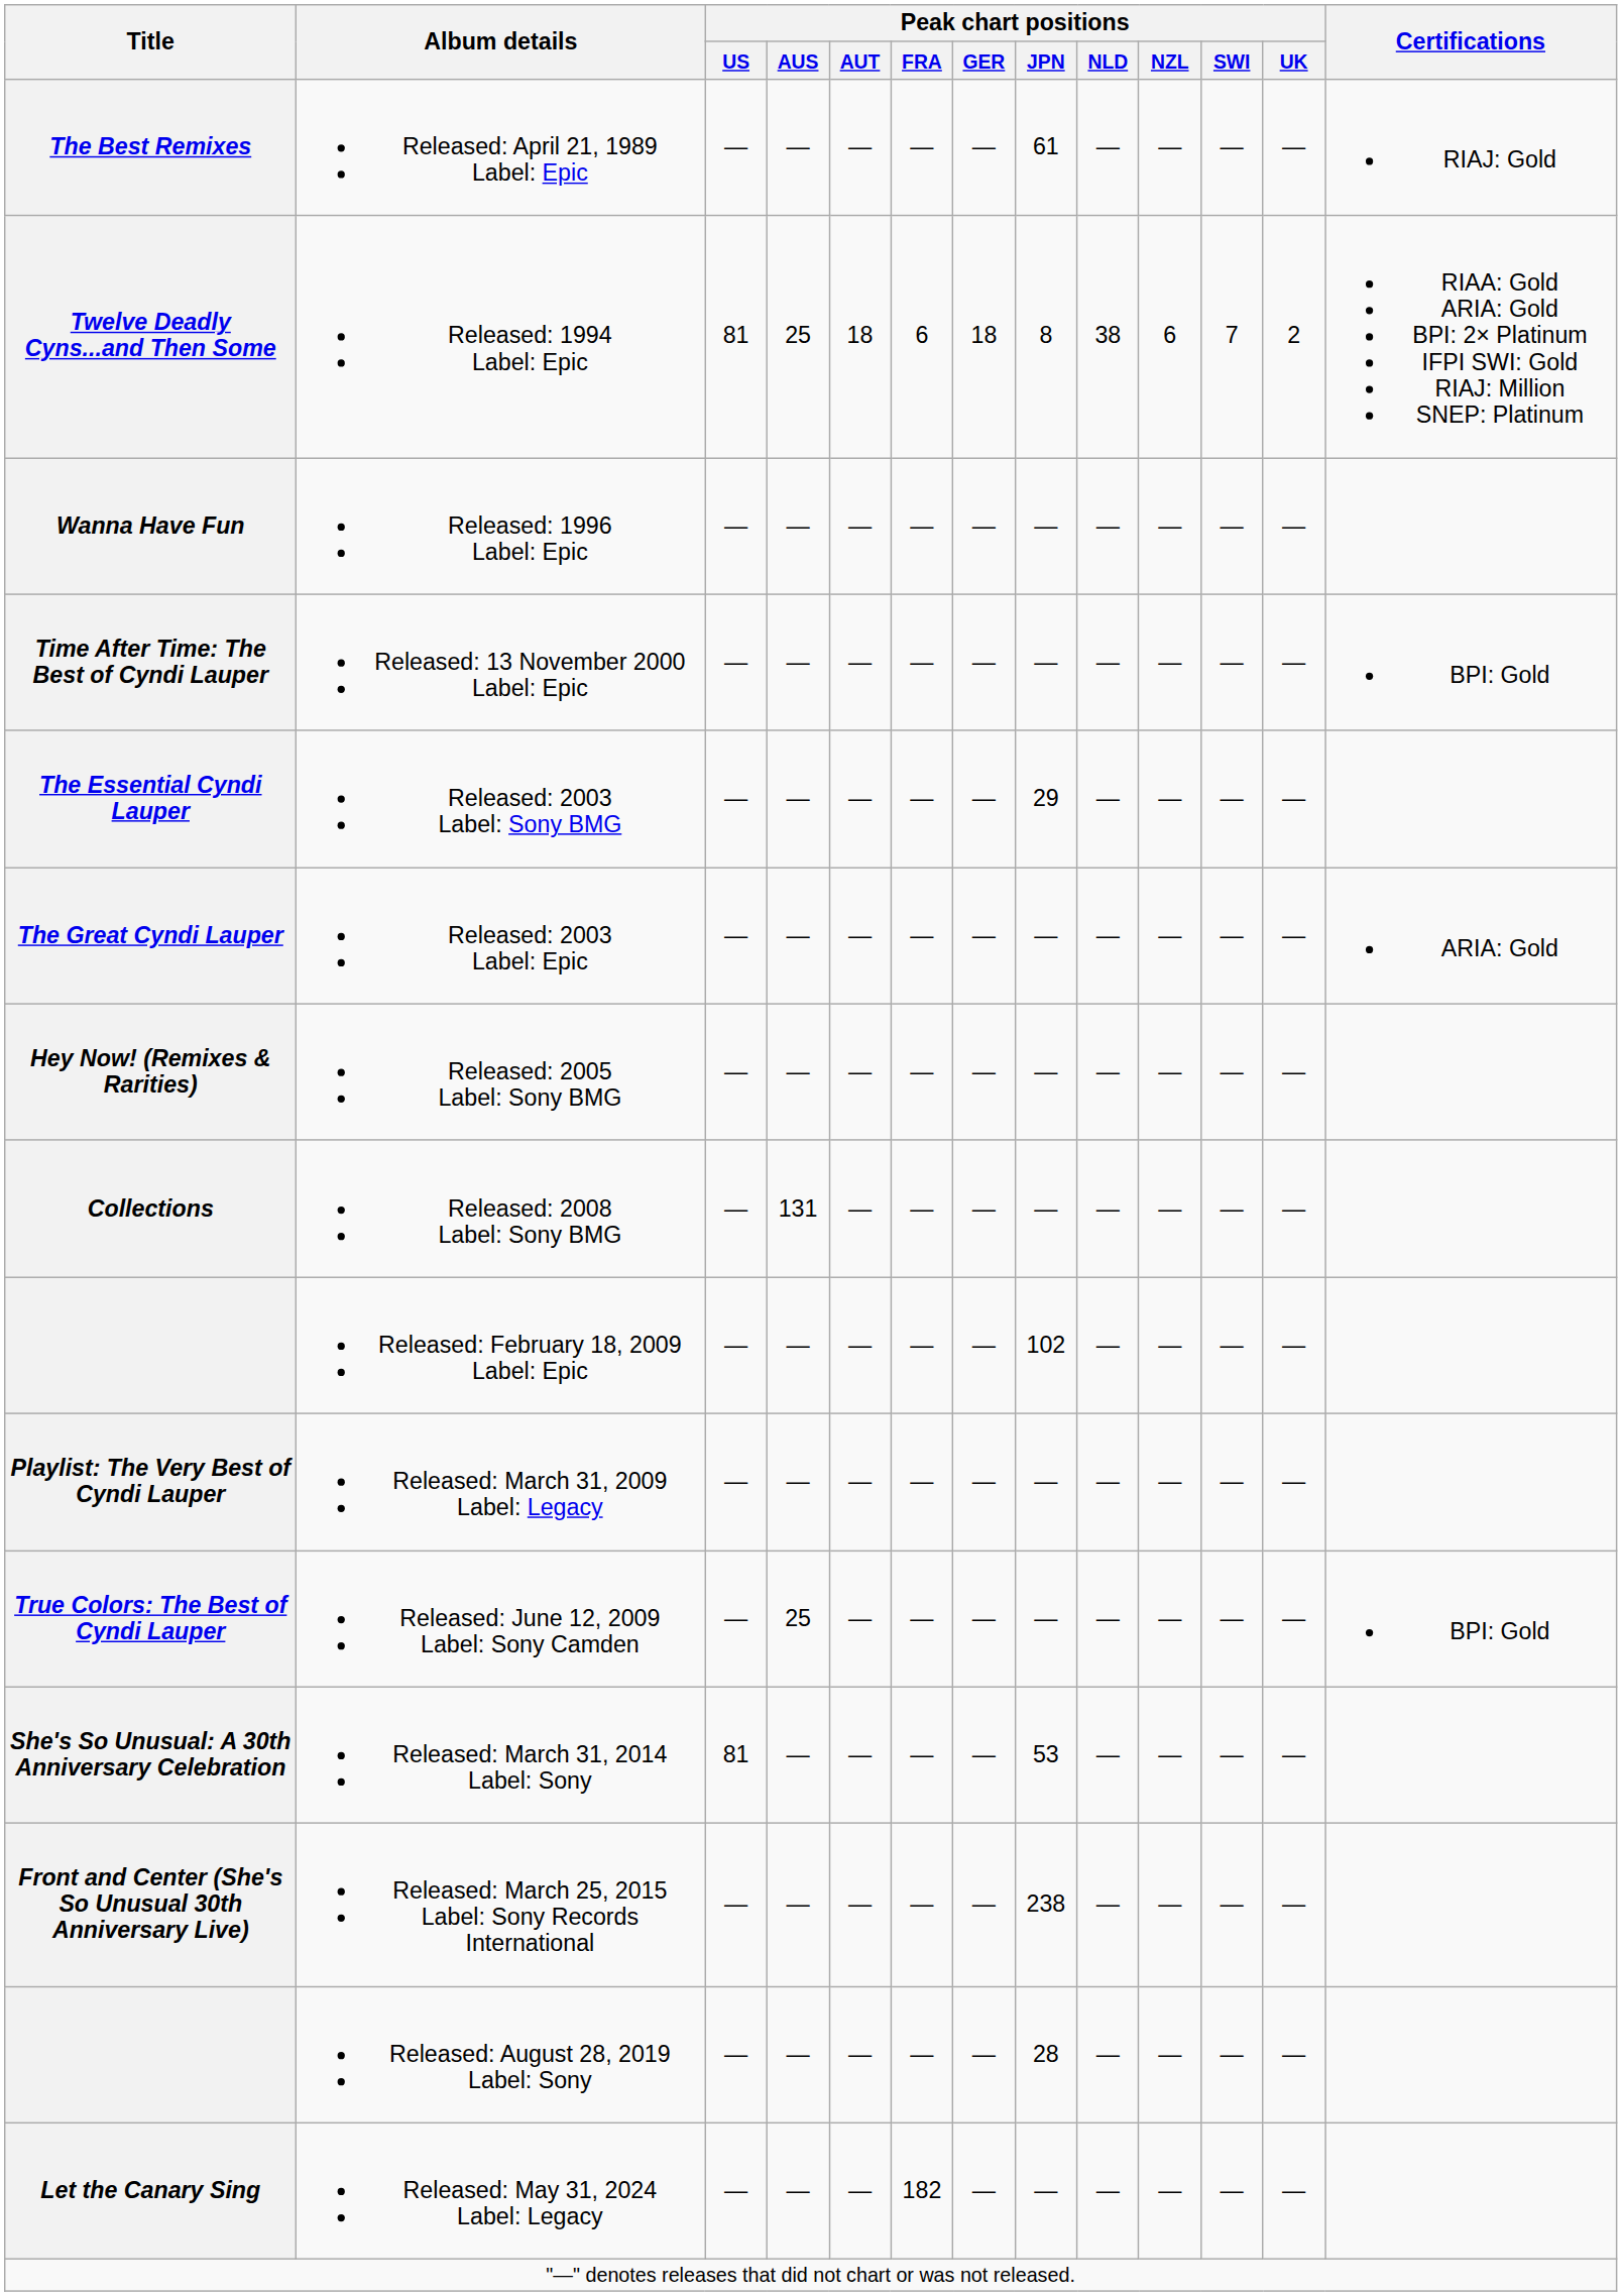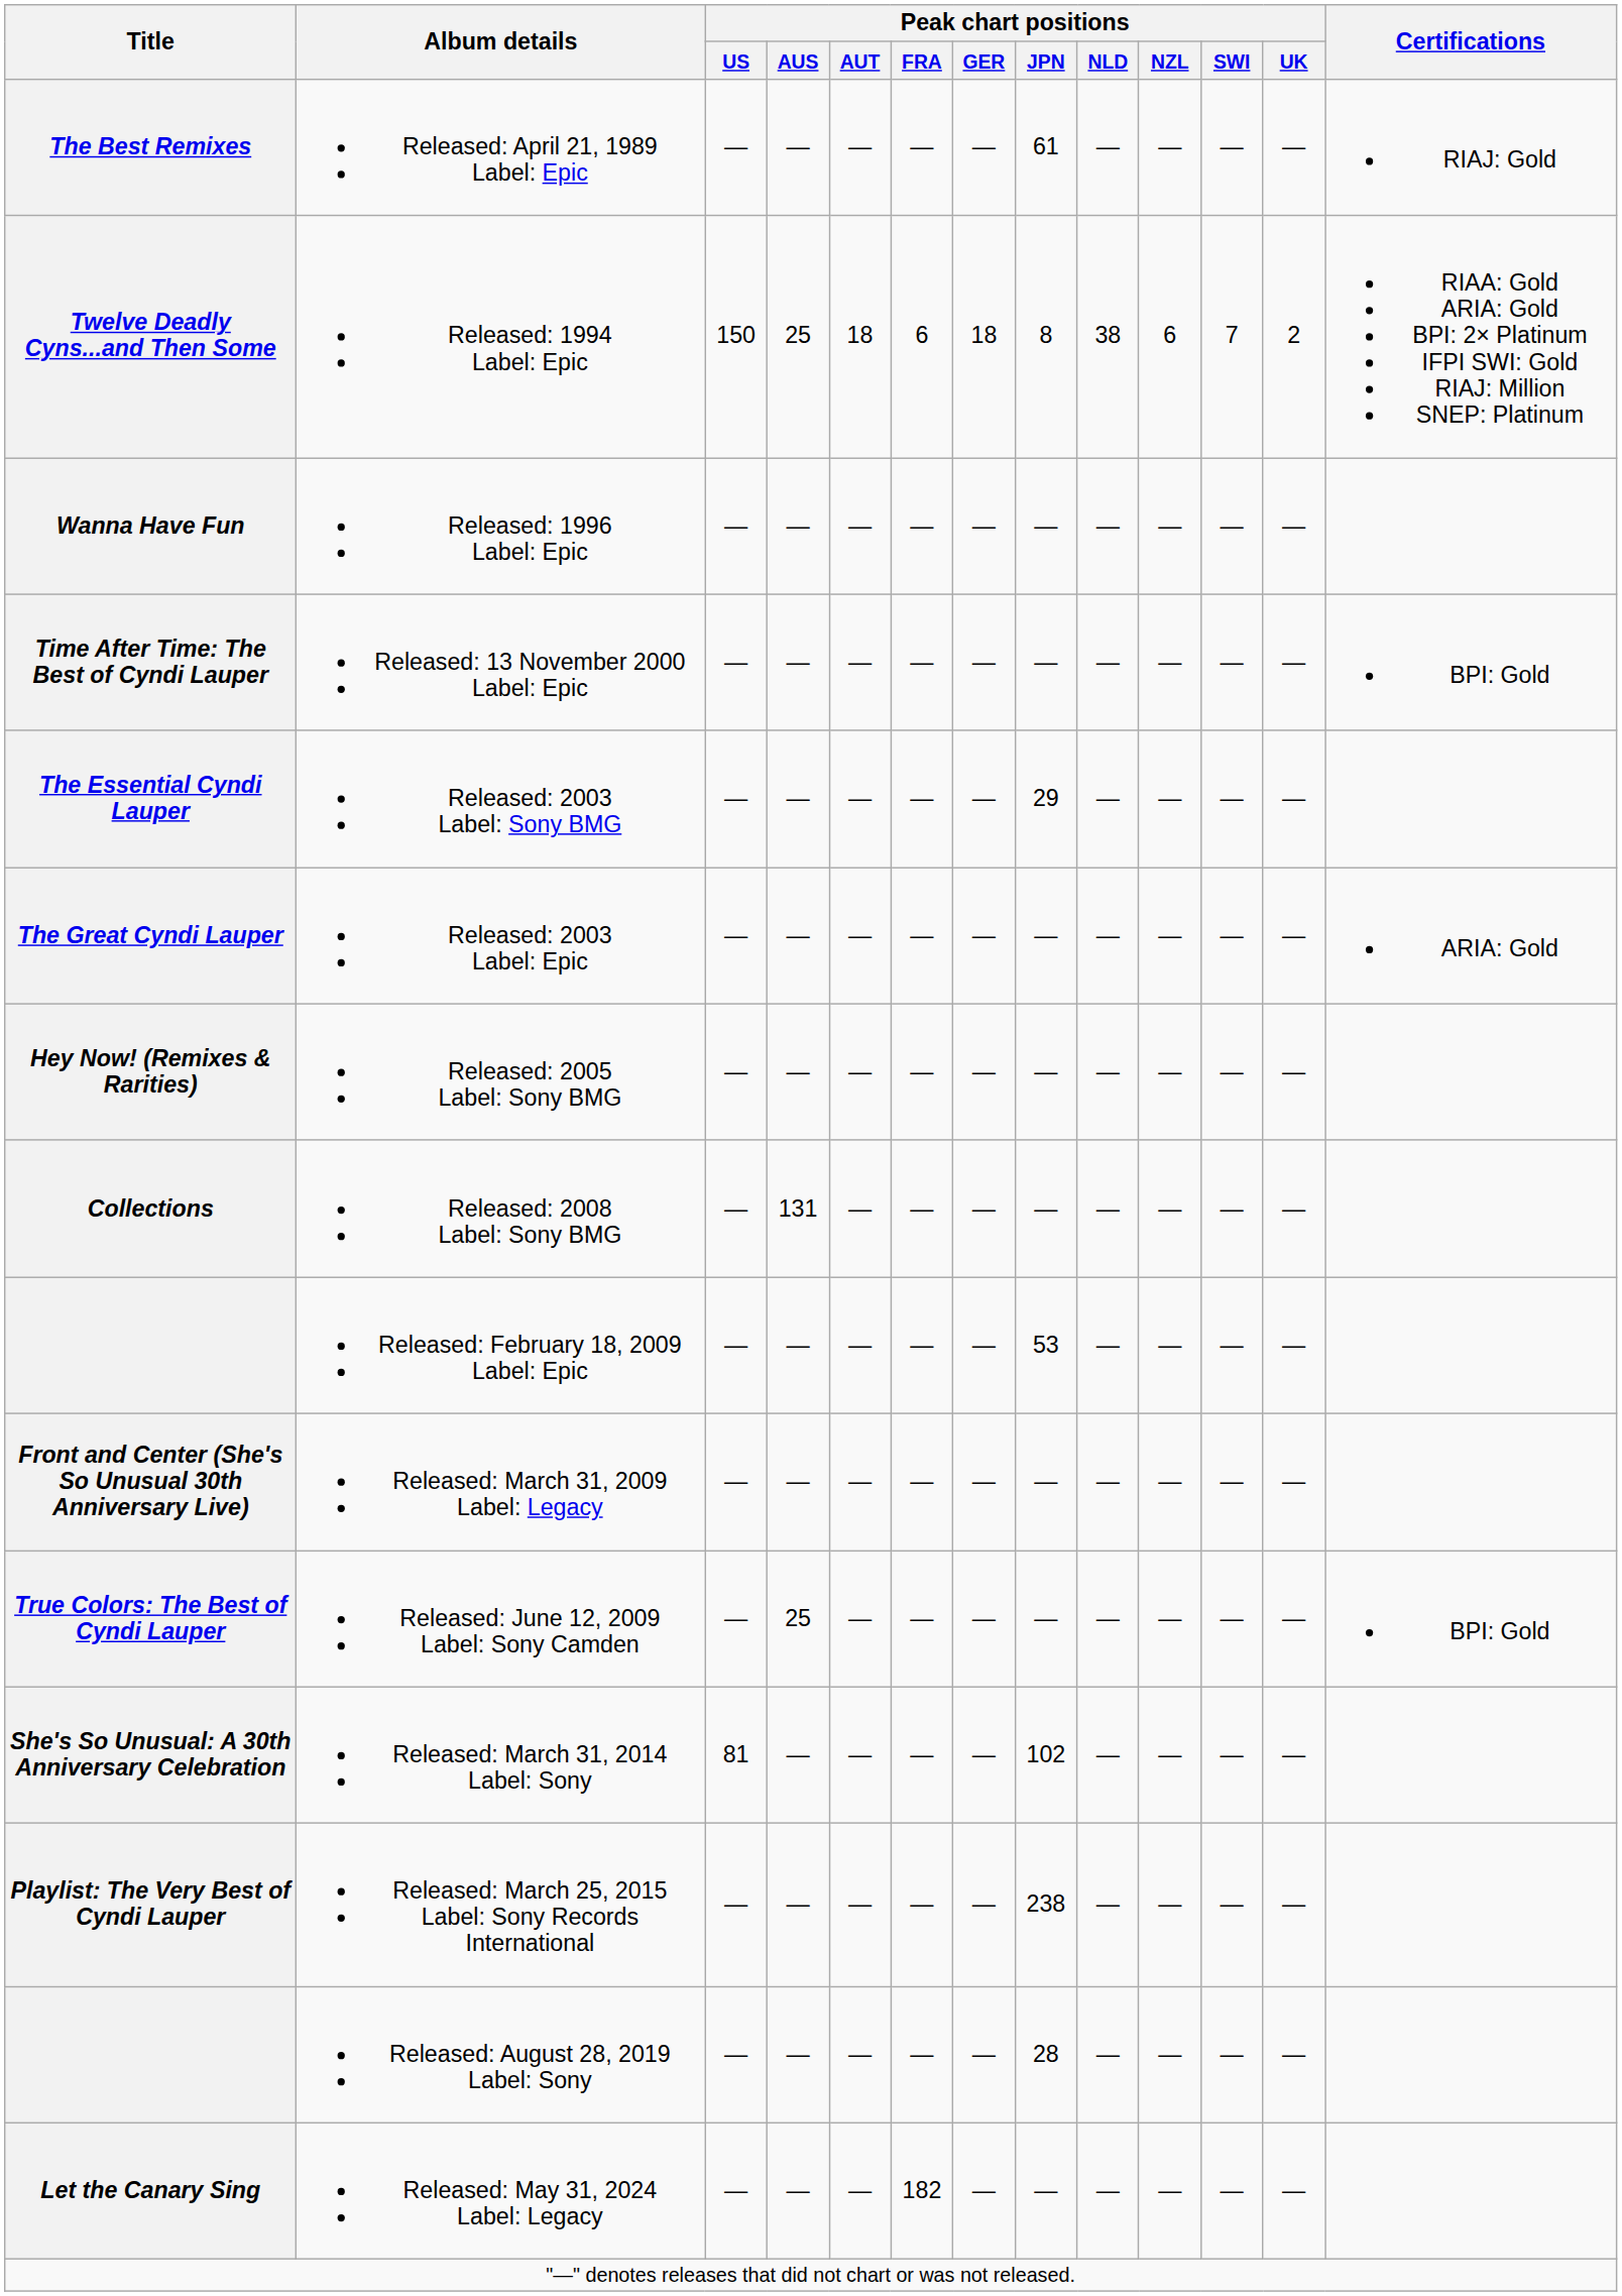 <table class="wikitable plainrowheaders" style="text-align:center;">
 <tr>
 <th scope="col" rowspan="2" style="width:12em;">Title</th>
 <th scope="col" rowspan="2" style="width:17em;">Album details</th>
 <th scope="col" colspan="10">Peak chart positions</th>
 <th scope="col" rowspan="2" style="width:12em;"><a href='#'>Certifications</a></th>
 </tr>
 <tr>
 <th scope="col" width="35"><small><a href='#'>US</a></small><br></th>
 <th scope="col" width="35"><small><a href='#'>AUS</a></small><br></th>
 <th scope="col" width="35"><small><a href='#'>AUT</a></small><br></th>
 <th scope="col" width="35"><small><a href='#'>FRA</a></small><br></th>
 <th scope="col" width="35"><small><a href='#'>GER</a></small><br></th>
 <th scope="col" width="35"><small><a href='#'>JPN</a></small><br></th>
 <th scope="col" width="35"><small><a href='#'>NLD</a></small><br></th>
 <th scope="col" width="35"><small><a href='#'>NZL</a></small><br></th>
 <th scope="col" width="35"><small><a href='#'>SWI</a></small><br></th>
 <th scope="col" width="35"><small><a href='#'>UK</a></small><br></th>
 </tr>
 <tr>
 <th scope="row"><em><a href='#'>The Best Remixes</a></em></th>
 <td><br><ul><li>Released: April 21, 1989</li><li>Label: <a href='#'>Epic</a></li></ul></td>
 <td align=center>—</td>
 <td align=center>—</td>
 <td align=center>—</td>
 <td align=center>—</td>
 <td align=center>—</td>
 <td align=center>61</td>
 <td align=center>—</td>
 <td align=center>—</td>
 <td align=center>—</td>
 <td align=center>—</td>
 <td><br><ul><li>RIAJ: Gold</li></ul></td>
 </tr>
 <tr>
 <th scope="row"><em><a href='#'>Twelve Deadly Cyns...and Then Some</a></em></th>
 <td><br><ul><li>Released: 1994</li><li>Label: Epic</li></ul></td>
-<td align=center>81</td>
+<td align=center>150</td>
 <td align=center>25</td>
 <td align=center>18</td>
 <td align=center>6</td>
 <td align=center>18</td>
 <td align=center>8</td>
 <td align=center>38</td>
 <td align=center>6</td>
 <td align=center>7</td>
 <td align=center>2</td>
 <td><br><ul><li>RIAA: Gold</li><li>ARIA: Gold</li><li>BPI: 2× Platinum</li><li>IFPI SWI: Gold</li><li>RIAJ: Million</li><li>SNEP: Platinum</li></ul></td>
 </tr>
 <tr>
 <th scope="row"><em>Wanna Have Fun</em></th>
 <td><br><ul><li>Released: 1996</li><li>Label: Epic</li></ul></td>
 <td align=center>—</td>
 <td align=center>—</td>
 <td align=center>—</td>
 <td align=center>—</td>
 <td align=center>—</td>
 <td align=center>—</td>
 <td align=center>—</td>
 <td align=center>—</td>
 <td align=center>—</td>
 <td align=center>—</td>
 <td></td>
 </tr>
 <tr>
 <th scope="row"><em>Time After Time: The Best of Cyndi Lauper</em></th>
 <td><br><ul><li>Released: 13 November 2000</li><li>Label: Epic</li></ul></td>
 <td align=center>—</td>
 <td align=center>—</td>
 <td align=center>—</td>
 <td align=center>—</td>
 <td align=center>—</td>
 <td align=center>—</td>
 <td align=center>—</td>
 <td align=center>—</td>
 <td align=center>—</td>
 <td align=center>—</td>
 <td><br><ul><li>BPI: Gold</li></ul></td>
 </tr>
 <tr>
 <th scope="row"><em><a href='#'>The Essential Cyndi Lauper</a></em></th>
 <td><br><ul><li>Released: 2003</li><li>Label: <a href='#'>Sony BMG</a></li></ul></td>
 <td align=center>—</td>
 <td align=center>—</td>
 <td align=center>—</td>
 <td align=center>—</td>
 <td align=center>—</td>
 <td align=center>29</td>
 <td align=center>—</td>
 <td align=center>—</td>
 <td align=center>—</td>
 <td align=center>—</td>
 <td></td>
 </tr>
 <tr>
 <th scope="row"><em><a href='#'>The Great Cyndi Lauper</a></em></th>
 <td><br><ul><li>Released: 2003</li><li>Label: Epic</li></ul></td>
 <td align=center>—</td>
 <td align=center>—</td>
 <td align=center>—</td>
 <td align=center>—</td>
 <td align=center>—</td>
 <td align=center>—</td>
 <td align=center>—</td>
 <td align=center>—</td>
 <td align=center>—</td>
 <td align=center>—</td>
 <td><br><ul><li>ARIA: Gold</li></ul></td>
 </tr>
 <tr>
 <th scope="row"><em>Hey Now! (Remixes & Rarities)</em></th>
 <td><br><ul><li>Released: 2005</li><li>Label: Sony BMG</li></ul></td>
 <td align=center>—</td>
 <td align=center>—</td>
 <td align=center>—</td>
 <td align=center>—</td>
 <td align=center>—</td>
 <td align=center>—</td>
 <td align=center>—</td>
 <td align=center>—</td>
 <td align=center>—</td>
 <td align=center>—</td>
 <td></td>
 </tr>
 <tr>
 <th scope="row"><em>Collections</em></th>
 <td><br><ul><li>Released: 2008</li><li>Label: Sony BMG</li></ul></td>
 <td align=center>—</td>
 <td align=center>131</td>
 <td align=center>—</td>
 <td align=center>—</td>
 <td align=center>—</td>
 <td align=center>—</td>
 <td align=center>—</td>
 <td align=center>—</td>
 <td align=center>—</td>
 <td align=center>—</td>
 <td></td>
 </tr>
 <tr>
 <th scope="row"><em></em></th>
 <td><br><ul><li>Released: February 18, 2009</li><li>Label: Epic</li></ul></td>
 <td align=center>—</td>
 <td align=center>—</td>
 <td align=center>—</td>
 <td align=center>—</td>
 <td align=center>—</td>
-<td align=center>102</td>
+<td align=center>53</td>
 <td align=center>—</td>
 <td align=center>—</td>
 <td align=center>—</td>
 <td align=center>—</td>
 <td></td>
 </tr>
 <tr>
-<th scope="row"><em>Playlist: The Very Best of Cyndi Lauper</em></th>
+<th scope="row"><em>Front and Center (She's So Unusual 30th Anniversary Live)</em></th>
 <td><br><ul><li>Released: March 31, 2009</li><li>Label: <a href='#'>Legacy</a></li></ul></td>
 <td align=center>—</td>
 <td align=center>—</td>
 <td align=center>—</td>
 <td align=center>—</td>
 <td align=center>—</td>
 <td align=center>—</td>
 <td align=center>—</td>
 <td align=center>—</td>
 <td align=center>—</td>
 <td align=center>—</td>
 <td></td>
 </tr>
 <tr>
 <th scope="row"><em><a href='#'>True Colors: The Best of Cyndi Lauper</a></em></th>
 <td><br><ul><li>Released: June 12, 2009</li><li>Label: Sony Camden</li></ul></td>
 <td align=center>—</td>
 <td align=center>25</td>
 <td align=center>—</td>
 <td align=center>—</td>
 <td align=center>—</td>
 <td align=center>—</td>
 <td align=center>—</td>
 <td align=center>—</td>
 <td align=center>—</td>
 <td align=center>—</td>
 <td><br><ul><li>BPI: Gold</li></ul></td>
 </tr>
 <tr>
 <th scope="row"><em>She's So Unusual: A 30th Anniversary Celebration</em></th>
 <td><br><ul><li>Released: March 31, 2014</li><li>Label: Sony</li></ul></td>
 <td align=center>81</td>
 <td align=center>—</td>
 <td align=center>—</td>
 <td align=center>—</td>
 <td align=center>—</td>
-<td align=center>53</td>
+<td align=center>102</td>
 <td align=center>—</td>
 <td align=center>—</td>
 <td align=center>—</td>
 <td align=center>—</td>
 <td></td>
 </tr>
 <tr>
-<th scope="row"><em>Front and Center (She's So Unusual 30th Anniversary Live)</em></th>
+<th scope="row"><em>Playlist: The Very Best of Cyndi Lauper</em></th>
 <td><br><ul><li>Released: March 25, 2015</li><li>Label: Sony Records International</li></ul></td>
 <td align=center>—</td>
 <td align=center>—</td>
 <td align=center>—</td>
 <td align=center>—</td>
 <td align=center>—</td>
 <td align=center>238</td>
 <td align=center>—</td>
 <td align=center>—</td>
 <td align=center>—</td>
 <td align=center>—</td>
 <td></td>
 </tr>
 <tr>
 <th scope="row"><em></em></th>
 <td><br><ul><li>Released: August 28, 2019</li><li>Label: Sony</li></ul></td>
 <td align=center>—</td>
 <td align=center>—</td>
 <td align=center>—</td>
 <td align=center>—</td>
 <td align=center>—</td>
 <td align=center>28</td>
 <td align=center>—</td>
 <td align=center>—</td>
 <td align=center>—</td>
 <td align=center>—</td>
 <td></td>
 </tr>
 <tr>
 <th scope="row"><em>Let the Canary Sing</em></th>
 <td><br><ul><li>Released: May 31, 2024</li><li>Label: Legacy</li></ul></td>
 <td align=center>—</td>
 <td align=center>—</td>
 <td align=center>—</td>
 <td align=center>182</td>
 <td align=center>—</td>
 <td align=center>—</td>
 <td align=center>—</td>
 <td align=center>—</td>
 <td align=center>—</td>
 <td align=center>—</td>
 <td></td>
 </tr>
 <tr>
 <td colspan="14" style="text-align:center; font-size:85%">"—" denotes releases that did not chart or was not released.</td>
 </tr>
 </table>
